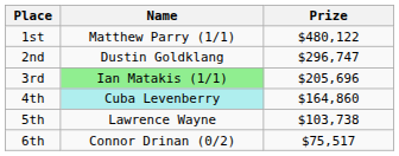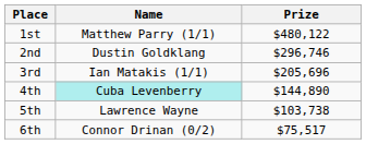 <table class="wikitable">
 <tr>
 <th width="50">Place</th>
 <th width="200">Name</th>
 <th width="125">Prize</th>
 </tr>
 <tr>
 <td align = "center">1st</td>
 <td align = "center"> Matthew Parry (1/1)</td>
 <td align = "center">$480,122</td>
 </tr>
 <tr>
 <td align = "center">2nd</td>
 <td align = "center"> Dustin Goldklang</td>
-<td align = "center">$296,747</td>
+<td align = "center">$296,746</td>
 </tr>
 <tr>
 <td align = "center">3rd</td>
-<td align = "center" style="background: lightgreen;"> Ian Matakis (1/1)</td>
+<td align = "center"> Ian Matakis (1/1)</td>
 <td align = "center">$205,696</td>
 </tr>
 <tr>
 <td align = "center">4th</td>
 <td align = "center" style="background: paleturquoise;"> Cuba Levenberry</td>
-<td align = "center">$164,860</td>
+<td align = "center">$144,890</td>
 </tr>
 <tr>
 <td align = "center">5th</td>
 <td align = "center"> Lawrence Wayne</td>
 <td align = "center">$103,738</td>
 </tr>
 <tr>
 <td align = "center">6th</td>
 <td align = "center"> Connor Drinan (0/2)</td>
 <td align = "center">$75,517</td>
 </tr>
 </table>
